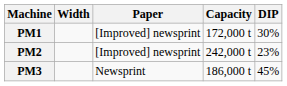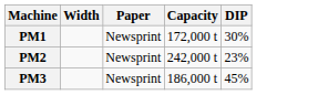 <table class="wikitable sortable plainrowheaders">
 <tr>
 <th scope=col>Machine</th>
 <th scope=col>Width</th>
 <th scope=col>Paper</th>
 <th scope=col>Capacity</th>
 <th scope=col>DIP</th>
 </tr>
 <tr>
 <th scope=row>PM1</th>
 <td></td>
-<td>[Improved] newsprint</td>
+<td>Newsprint</td>
 <td>172,000 t</td>
 <td>30%</td>
 </tr>
 <tr>
 <th scope=row>PM2</th>
 <td></td>
-<td>[Improved] newsprint</td>
+<td>Newsprint</td>
 <td>242,000 t</td>
 <td>23%</td>
 </tr>
 <tr>
 <th scope=row>PM3</th>
 <td></td>
 <td>Newsprint</td>
 <td>186,000 t</td>
 <td>45%</td>
 </tr>
 </table>
